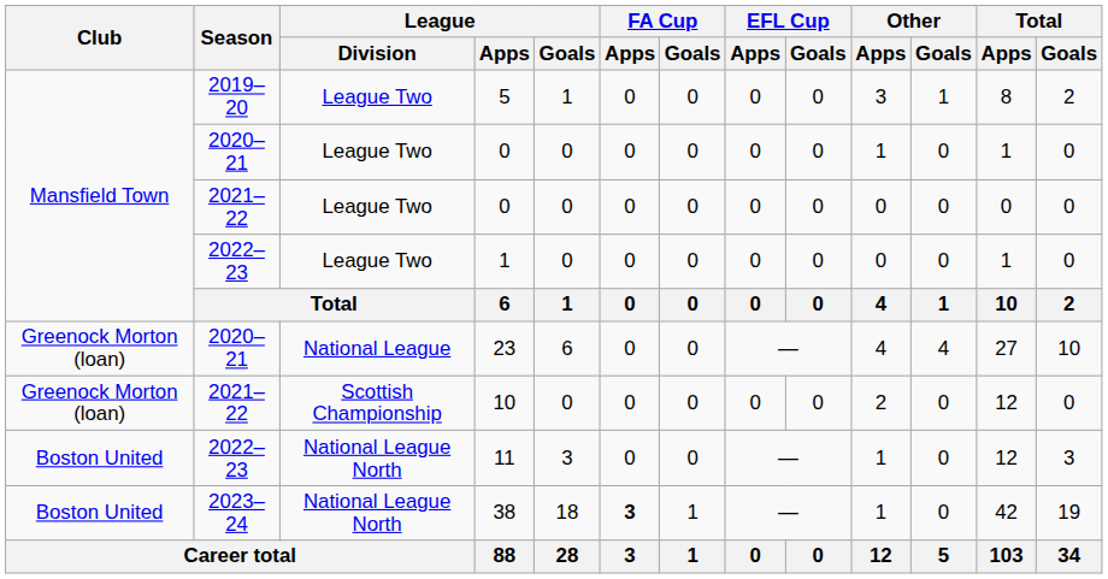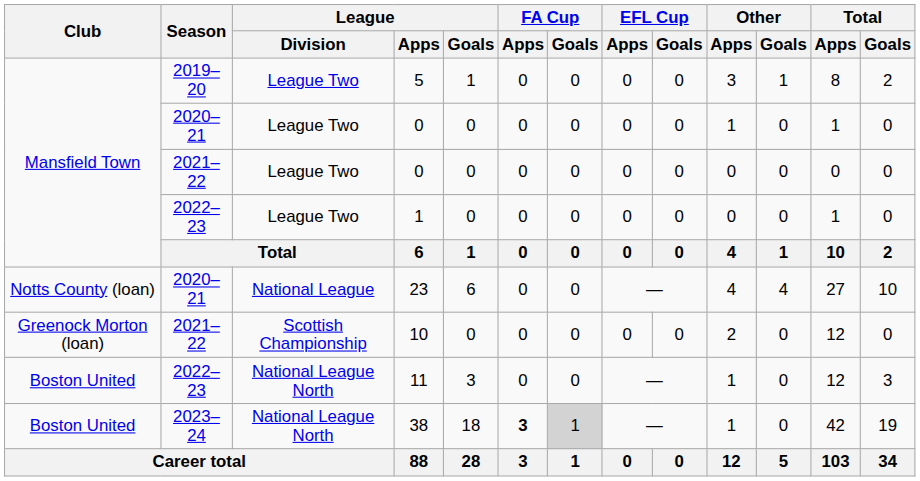 <table class="wikitable" style="text-align:center">
 <tr>
 <th rowspan="2">Club</th>
 <th rowspan="2">Season</th>
 <th colspan="3">League</th>
 <th colspan="2"><a href='#'>FA Cup</a></th>
 <th colspan="2"><a href='#'>EFL Cup</a></th>
 <th colspan="2">Other</th>
 <th colspan="2">Total</th>
 </tr>
 <tr>
 <th>Division</th>
 <th>Apps</th>
 <th>Goals</th>
 <th>Apps</th>
 <th>Goals</th>
 <th>Apps</th>
 <th>Goals</th>
 <th>Apps</th>
 <th>Goals</th>
 <th>Apps</th>
 <th>Goals</th>
 </tr>
 <tr>
 <td rowspan="5"><a href='#'>Mansfield Town</a></td>
 <td><a href='#'>2019–20</a></td>
 <td><a href='#'>League Two</a></td>
 <td>5</td>
 <td>1</td>
 <td>0</td>
 <td>0</td>
 <td>0</td>
 <td>0</td>
 <td>3</td>
 <td>1</td>
 <td>8</td>
 <td>2</td>
 </tr>
 <tr>
 <td><a href='#'>2020–21</a></td>
 <td>League Two</td>
 <td>0</td>
 <td>0</td>
 <td>0</td>
 <td>0</td>
 <td>0</td>
 <td>0</td>
 <td>1</td>
 <td>0</td>
 <td>1</td>
 <td>0</td>
 </tr>
 <tr>
 <td><a href='#'>2021–22</a></td>
 <td>League Two</td>
 <td>0</td>
 <td>0</td>
 <td>0</td>
 <td>0</td>
 <td>0</td>
 <td>0</td>
 <td>0</td>
 <td>0</td>
 <td>0</td>
 <td>0</td>
 </tr>
 <tr>
 <td><a href='#'>2022–23</a></td>
 <td>League Two</td>
 <td>1</td>
 <td>0</td>
 <td>0</td>
 <td>0</td>
 <td>0</td>
 <td>0</td>
 <td>0</td>
 <td>0</td>
 <td>1</td>
 <td>0</td>
 </tr>
 <tr>
 <th colspan="2">Total</th>
 <th>6</th>
 <th>1</th>
 <th>0</th>
 <th>0</th>
 <th>0</th>
 <th>0</th>
 <th>4</th>
 <th>1</th>
 <th>10</th>
 <th>2</th>
 </tr>
 <tr>
-<td><a href='#'>Greenock Morton</a> (loan)</td>
+<td><a href='#'>Notts County</a> (loan)</td>
 <td><a href='#'>2020–21</a></td>
 <td><a href='#'>National League</a></td>
 <td>23</td>
 <td>6</td>
 <td>0</td>
 <td>0</td>
 <td colspan=2>—</td>
 <td>4</td>
 <td>4</td>
 <td>27</td>
 <td>10</td>
 </tr>
 <tr>
 <td><a href='#'>Greenock Morton</a> (loan)</td>
 <td><a href='#'>2021–22</a></td>
 <td><a href='#'>Scottish Championship</a></td>
 <td>10</td>
 <td>0</td>
 <td>0</td>
 <td>0</td>
 <td>0</td>
 <td>0</td>
 <td>2</td>
 <td>0</td>
 <td>12</td>
 <td>0</td>
 </tr>
 <tr>
 <td><a href='#'>Boston United</a></td>
 <td><a href='#'>2022–23</a></td>
 <td><a href='#'>National League North</a></td>
 <td>11</td>
 <td>3</td>
 <td>0</td>
 <td>0</td>
 <td colspan="2">—</td>
 <td>1</td>
 <td>0</td>
 <td>12</td>
 <td>3</td>
 </tr>
 <tr>
 <td><a href='#'>Boston United</a></td>
 <td><a href='#'>2023–24</a></td>
 <td><a href='#'>National League North</a></td>
 <td>38</td>
 <td>18</td>
 <td><strong>3</strong></td>
-<td>1</td>
+<td style="background: lightgrey;">1</td>
 <td colspan="2">—</td>
 <td>1</td>
 <td>0</td>
 <td>42</td>
 <td>19</td>
 </tr>
 <tr>
 <th colspan="3">Career total</th>
 <th>88</th>
 <th>28</th>
 <th>3</th>
 <th>1</th>
 <th>0</th>
 <th>0</th>
 <th>12</th>
 <th>5</th>
 <th>103</th>
 <th>34</th>
 </tr>
 </table>
